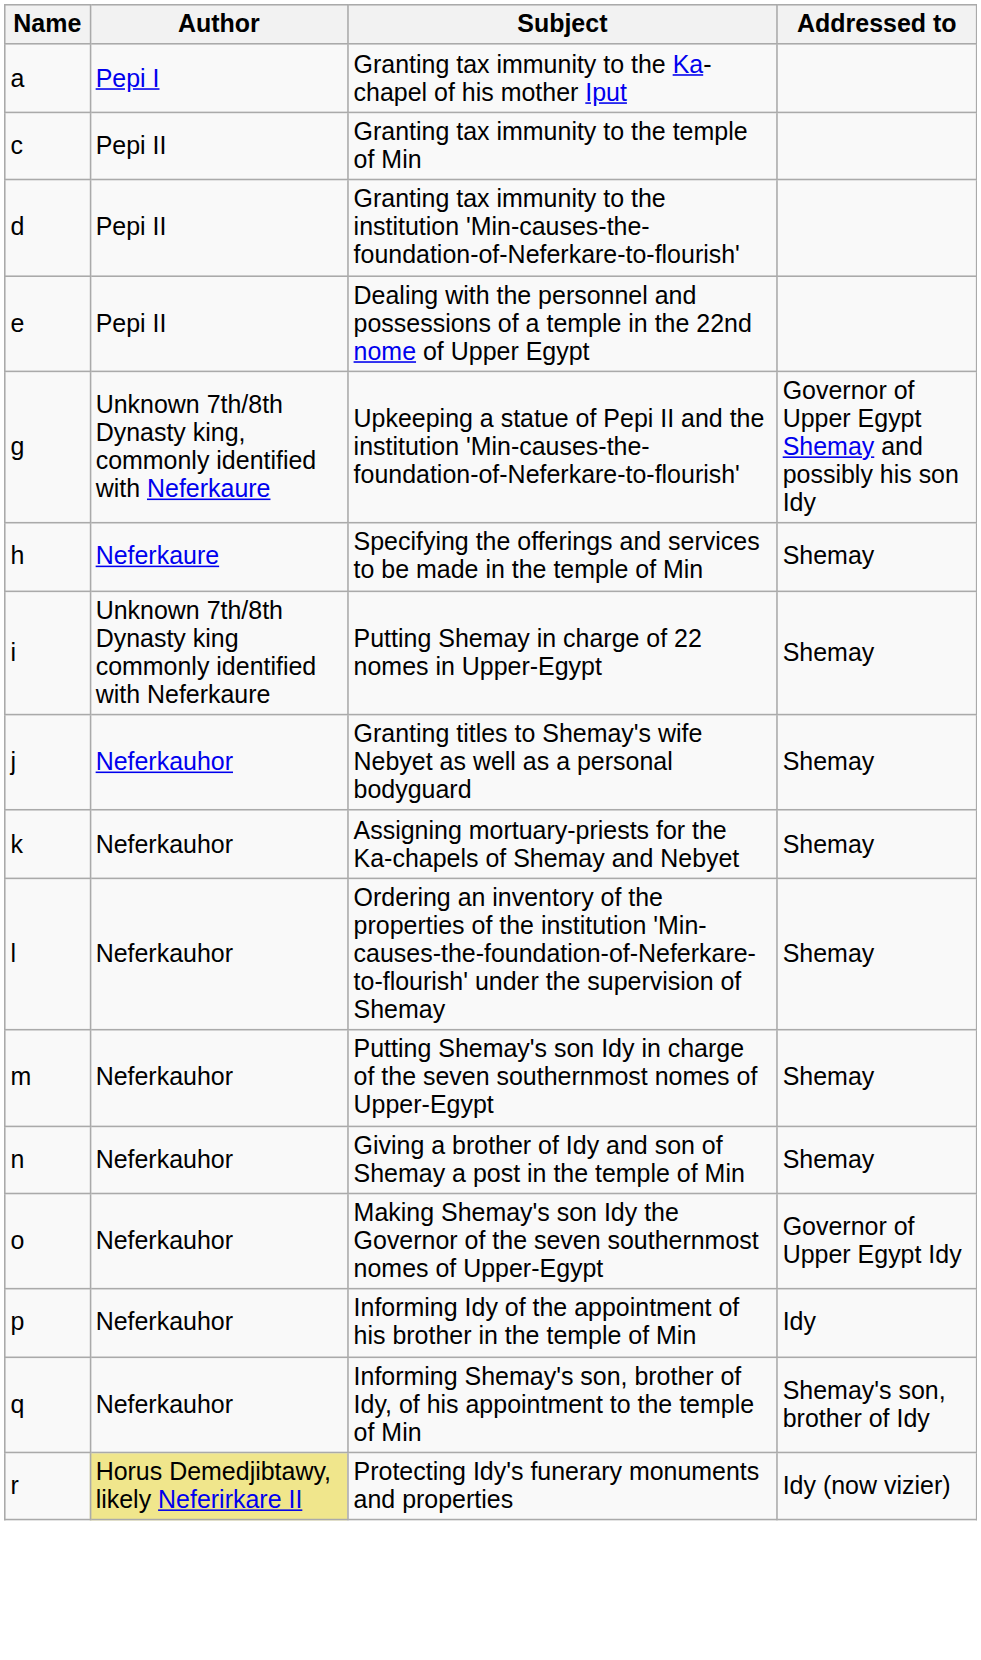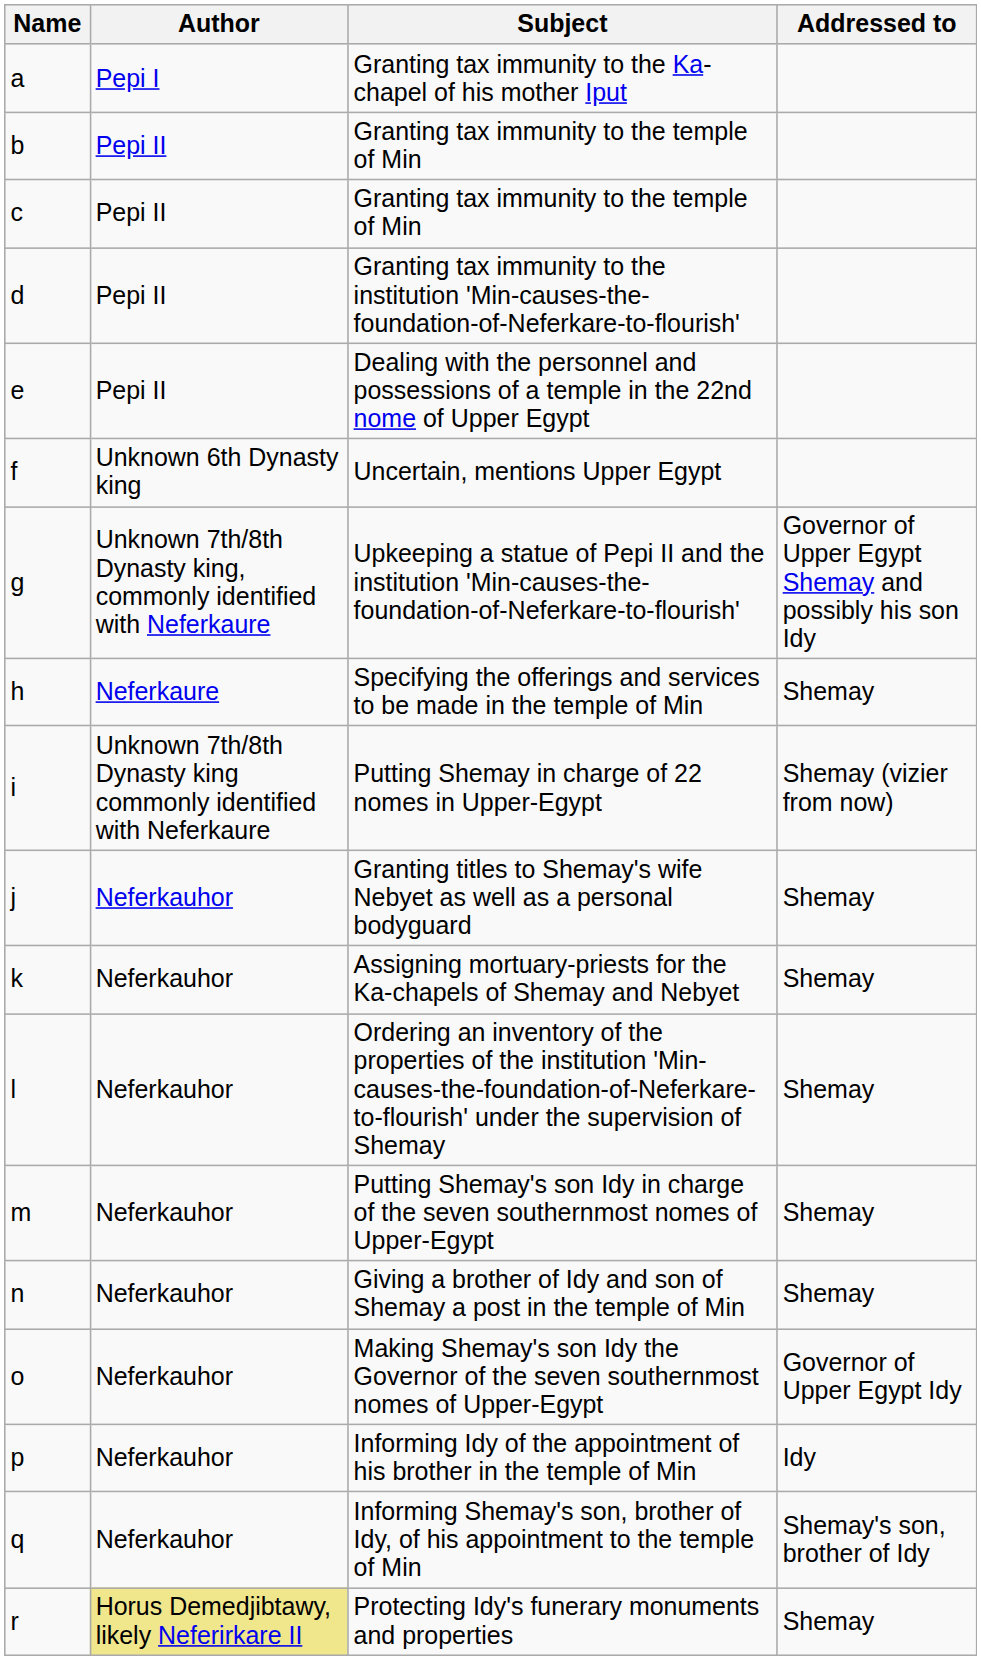 <table class="wikitable" style="margin:1em auto;">
 <tr>
 <th style="width:50px">Name</th>
 <th style="width:200px">Author</th>
 <th style="width:400px">Subject</th>
 <th style="width:150px">Addressed to</th>
 </tr>
 <tr>
 <td>a</td>
 <td><a href='#'>Pepi I</a></td>
 <td>Granting tax immunity to the <a href='#'>Ka</a>-chapel of his mother <a href='#'>Iput</a></td>
+<td></td>
+</tr>
+<tr>
+<td>b</td>
+<td><a href='#'>Pepi II</a></td>
+<td>Granting tax immunity to the temple of Min</td>
 <td></td>
 </tr>
 <tr>
 <td>c</td>
 <td>Pepi II</td>
 <td>Granting tax immunity to the temple of Min</td>
 <td></td>
 </tr>
 <tr>
 <td>d</td>
 <td>Pepi II</td>
 <td>Granting tax immunity to the institution 'Min-causes-the-foundation-of-Neferkare-to-flourish'</td>
 <td></td>
 </tr>
 <tr>
 <td>e</td>
 <td>Pepi II</td>
 <td>Dealing with the personnel and possessions of a temple in the 22nd <a href='#'>nome</a> of Upper Egypt</td>
 <td></td>
 </tr>
 <tr>
+<td>f</td>
+<td>Unknown 6th Dynasty king</td>
+<td>Uncertain, mentions Upper Egypt</td>
+<td></td>
+</tr>
+<tr>
 <td>g</td>
 <td>Unknown 7th/8th Dynasty king, commonly identified with <a href='#'>Neferkaure</a></td>
 <td>Upkeeping a statue of Pepi II and the institution 'Min-causes-the-foundation-of-Neferkare-to-flourish'</td>
 <td>Governor of Upper Egypt <a href='#'>Shemay</a> and possibly his son Idy</td>
 </tr>
 <tr>
 <td>h</td>
 <td><a href='#'>Neferkaure</a></td>
 <td>Specifying the offerings and services to be made in the temple of Min</td>
 <td>Shemay</td>
 </tr>
 <tr>
 <td>i</td>
 <td>Unknown 7th/8th Dynasty king commonly identified with Neferkaure</td>
 <td>Putting Shemay in charge of 22 nomes in Upper-Egypt</td>
-<td>Shemay</td>
+<td>Shemay (vizier from now)</td>
 </tr>
 <tr>
 <td>j</td>
 <td><a href='#'>Neferkauhor</a></td>
 <td>Granting titles to Shemay's wife Nebyet as well as a personal bodyguard</td>
 <td>Shemay</td>
 </tr>
 <tr>
 <td>k</td>
 <td>Neferkauhor</td>
 <td>Assigning mortuary-priests for the Ka-chapels of Shemay and Nebyet</td>
 <td>Shemay</td>
 </tr>
 <tr>
 <td>l</td>
 <td>Neferkauhor</td>
 <td>Ordering an inventory of the properties of the institution 'Min-causes-the-foundation-of-Neferkare-to-flourish' under the supervision of Shemay</td>
 <td>Shemay</td>
 </tr>
 <tr>
 <td>m</td>
 <td>Neferkauhor</td>
 <td>Putting Shemay's son Idy in charge of the seven southernmost nomes of Upper-Egypt</td>
 <td>Shemay</td>
 </tr>
 <tr>
 <td>n</td>
 <td>Neferkauhor</td>
 <td>Giving a brother of Idy and son of Shemay a post in the temple of Min</td>
 <td>Shemay</td>
 </tr>
 <tr>
 <td>o</td>
 <td>Neferkauhor</td>
 <td>Making Shemay's son Idy the Governor of the seven southernmost nomes of Upper-Egypt</td>
 <td>Governor of Upper Egypt Idy</td>
 </tr>
 <tr>
 <td>p</td>
 <td>Neferkauhor</td>
 <td>Informing Idy of the appointment of his brother in the temple of Min</td>
 <td>Idy</td>
 </tr>
 <tr>
 <td>q</td>
 <td>Neferkauhor</td>
 <td>Informing Shemay's son, brother of Idy, of his appointment to the temple of Min</td>
 <td>Shemay's son, brother of Idy</td>
 </tr>
 <tr>
 <td>r</td>
 <td style="background: khaki;">Horus Demedjibtawy, likely <a href='#'>Neferirkare II</a></td>
 <td>Protecting Idy's funerary monuments and properties</td>
-<td>Idy (now vizier)</td>
+<td>Shemay</td>
 </tr>
 </table>
